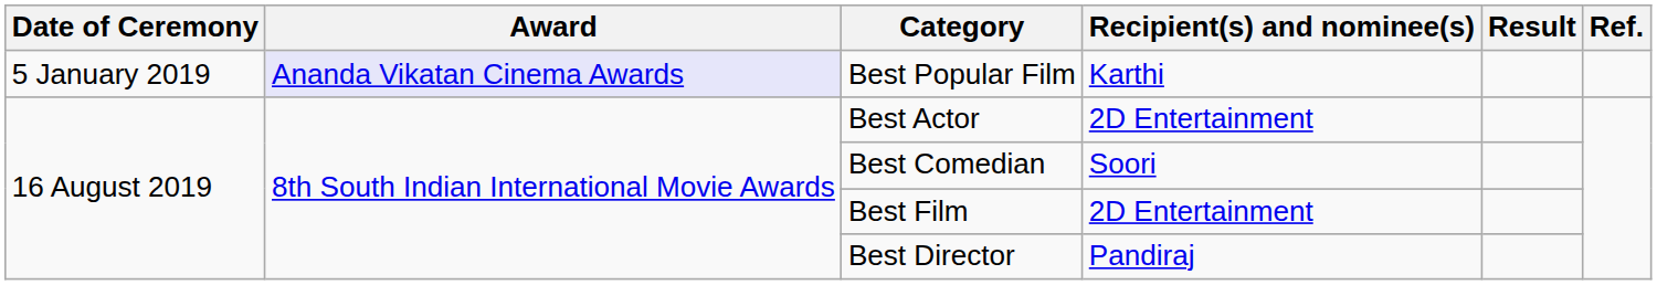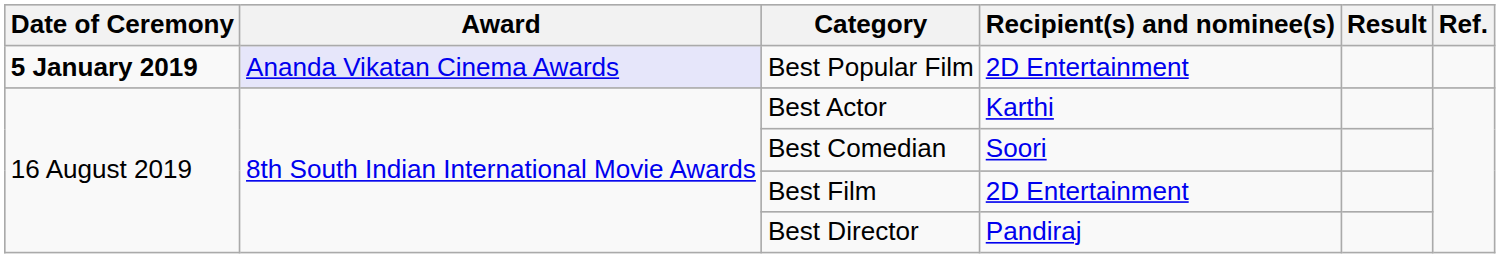 <table class="wikitable sortable">
 <tr>
 <th>Date of Ceremony</th>
 <th>Award</th>
 <th>Category</th>
 <th>Recipient(s) and nominee(s)</th>
 <th>Result</th>
 <th>Ref.</th>
 </tr>
 <tr>
-<td rowspan="1">5 January 2019</td>
+<td rowspan="1"><strong>5 January 2019</strong></td>
 <td rowspan="1" style="background: lavender;"><a href='#'>Ananda Vikatan Cinema Awards</a></td>
 <td>Best Popular Film</td>
-<td><a href='#'>Karthi</a></td>
+<td><a href='#'>2D Entertainment</a></td>
 <td></td>
 <td rowspan="1"></td>
 </tr>
 <tr>
 <td rowspan="4">16 August 2019</td>
 <td rowspan="4"><a href='#'>8th South Indian International Movie Awards</a></td>
 <td>Best Actor</td>
-<td><a href='#'>2D Entertainment</a></td>
+<td><a href='#'>Karthi</a></td>
 <td></td>
 </tr>
 <tr>
 <td>Best Comedian</td>
 <td><a href='#'>Soori</a></td>
 <td></td>
 </tr>
 <tr>
 <td>Best Film</td>
 <td><a href='#'>2D Entertainment</a></td>
 <td></td>
 </tr>
 <tr>
 <td>Best Director</td>
 <td><a href='#'>Pandiraj</a></td>
 <td></td>
 </tr>
 </table>
